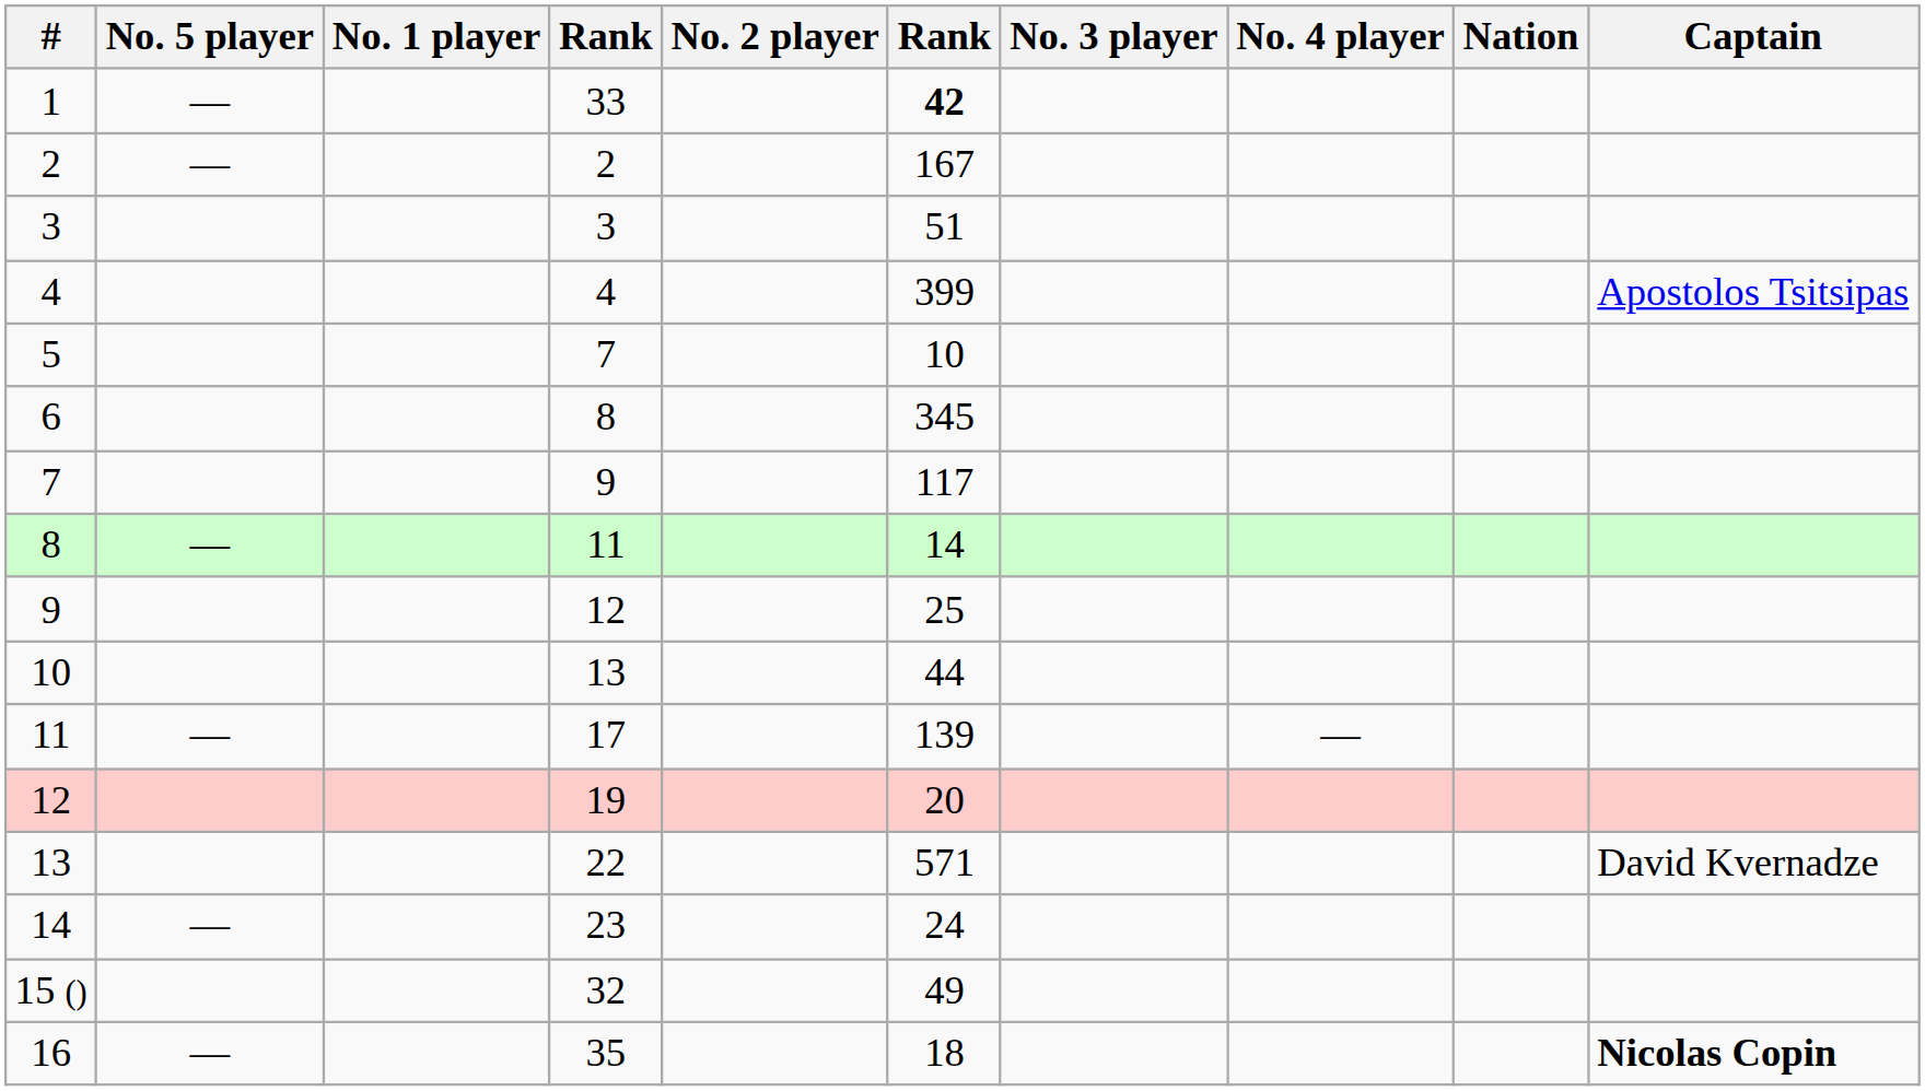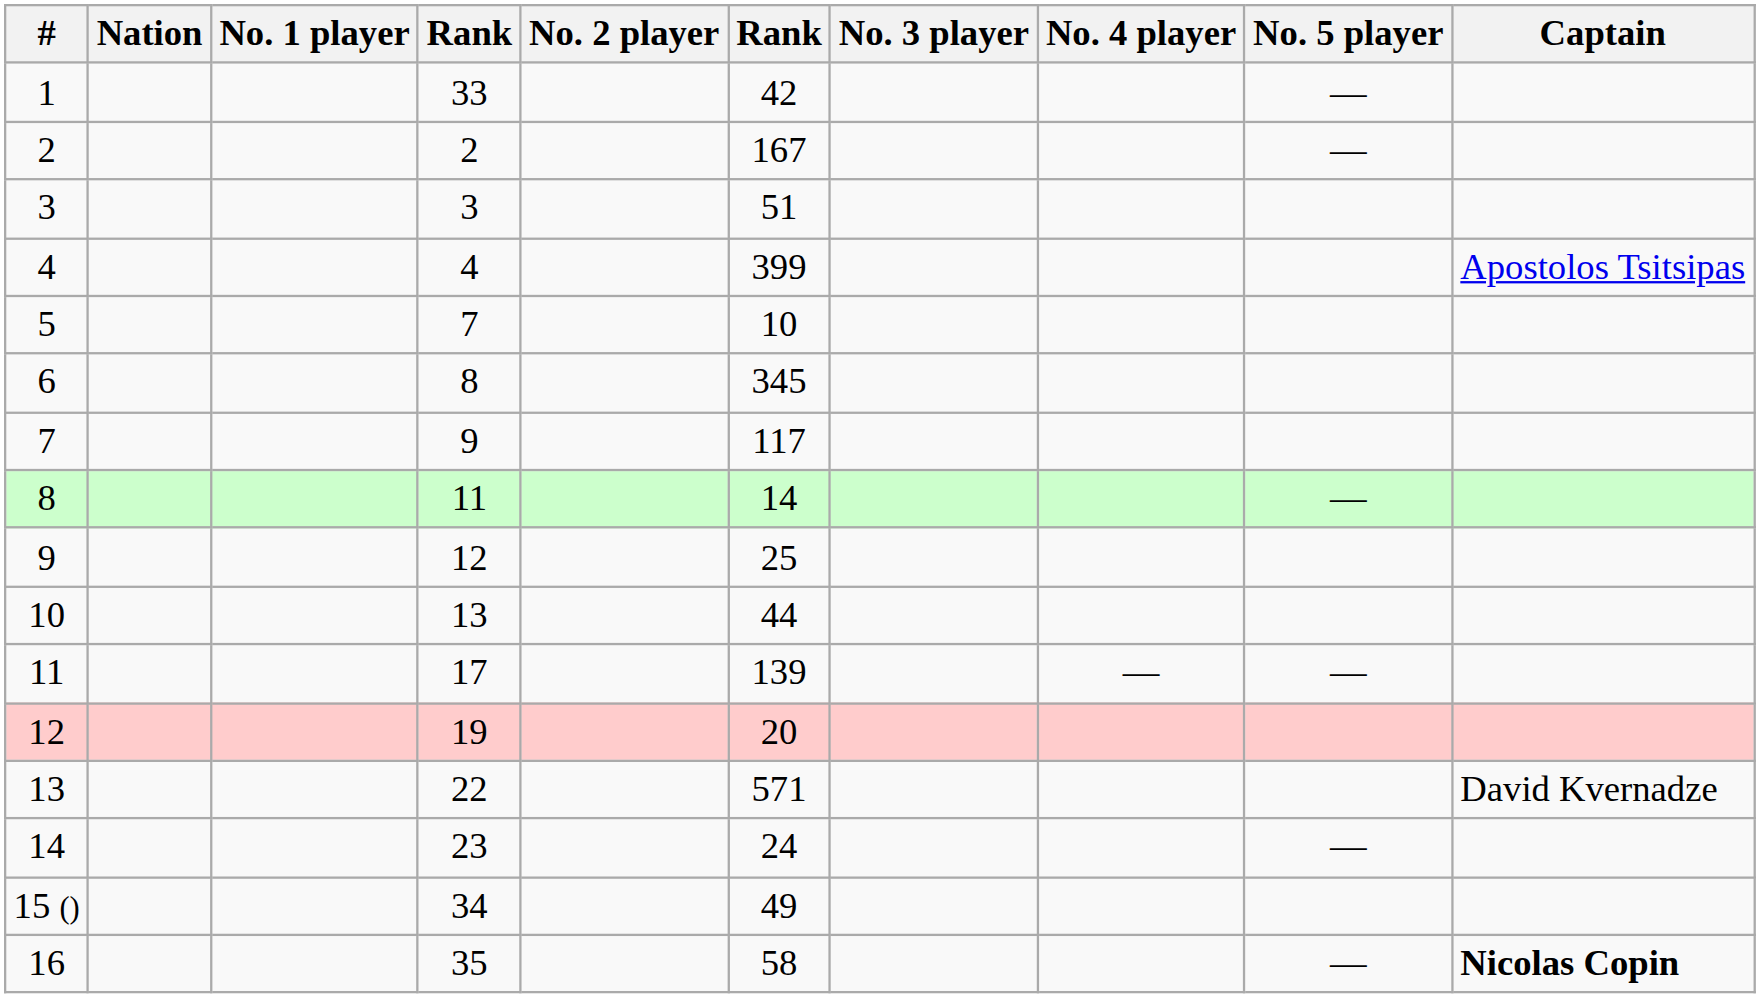 <table class="wikitable sortable nowrap" style=text-align:center;>
 <tr>
 <th>#</th>
-<th>No. 5 player</th>
+<th>Nation</th>
 <th>No. 1 player</th>
 <th>Rank</th>
 <th>No. 2 player</th>
 <th>Rank</th>
 <th>No. 3 player</th>
 <th>No. 4 player</th>
-<th>Nation</th>
+<th>No. 5 player</th>
 <th>Captain</th>
 </tr>
 <tr>
 <td>1</td>
-<td>—</td>
+<td align=left><strong></strong></td>
 <td align=left></td>
 <td>33</td>
 <td align=left></td>
-<td><strong>42</strong></td>
+<td>42</td>
 <td align=left></td>
 <td align=left></td>
-<td align=left><strong></strong></td>
+<td>—</td>
 <td align=left></td>
 </tr>
 <tr>
 <td>2</td>
-<td>—</td>
+<td align=left><strong></strong></td>
 <td align=left></td>
 <td>2</td>
 <td align=left></td>
 <td>167</td>
 <td align=left></td>
 <td align=left></td>
-<td align=left><strong></strong></td>
+<td>—</td>
 <td align=left></td>
 </tr>
 <tr>
 <td>3</td>
-<td align=left></td>
+<td align=left><strong></strong></td>
 <td align=left></td>
 <td>3</td>
 <td align=left></td>
 <td>51</td>
 <td align=left></td>
 <td align=left></td>
-<td align=left><strong></strong></td>
+<td align=left></td>
 <td align=left></td>
 </tr>
 <tr>
 <td>4</td>
-<td align=left></td>
+<td align=left><strong></strong></td>
 <td align=left></td>
 <td>4</td>
 <td align=left></td>
 <td>399</td>
 <td align=left></td>
 <td align=left></td>
-<td align=left><strong></strong></td>
+<td align=left></td>
 <td align=left><a href='#'>Apostolos Tsitsipas</a></td>
 </tr>
 <tr>
 <td>5</td>
-<td align=left></td>
+<td align=left><strong></strong></td>
 <td align=left></td>
 <td>7</td>
 <td align=left></td>
 <td>10</td>
 <td align=left></td>
 <td align=left></td>
-<td align=left><strong></strong></td>
+<td align=left></td>
 <td align=left></td>
 </tr>
 <tr>
 <td>6</td>
-<td align=left></td>
+<td align=left><strong></strong></td>
 <td align=left></td>
 <td>8</td>
 <td align=left></td>
 <td>345</td>
 <td align=left></td>
 <td align=left></td>
-<td align=left><strong></strong></td>
+<td align=left></td>
 <td align=left></td>
 </tr>
 <tr>
 <td>7</td>
-<td align=left></td>
+<td align=left><strong></strong></td>
 <td align=left></td>
 <td>9</td>
 <td align=left></td>
 <td>117</td>
 <td align=left></td>
 <td align=left></td>
-<td align=left><strong></strong></td>
+<td align=left></td>
 <td align=left></td>
 </tr>
 <tr style="background:#cfc;">
 <td>8</td>
-<td>—</td>
+<td align=left><strong></strong></td>
 <td align=left></td>
 <td>11</td>
 <td align=left></td>
 <td>14</td>
 <td align=left></td>
 <td align=left></td>
-<td align=left><strong></strong></td>
+<td>—</td>
 <td align=left></td>
 </tr>
 <tr>
 <td>9</td>
-<td align=left></td>
+<td align=left><strong></strong></td>
 <td align=left></td>
 <td>12</td>
 <td align=left></td>
 <td>25</td>
 <td align=left></td>
 <td align=left></td>
-<td align=left><strong></strong></td>
+<td align=left></td>
 <td align=left></td>
 </tr>
 <tr>
 <td>10</td>
-<td align=left></td>
+<td align=left><strong></strong></td>
 <td align=left></td>
 <td>13</td>
 <td align=left></td>
 <td>44</td>
 <td align=left></td>
 <td align=left></td>
-<td align=left><strong></strong></td>
+<td align=left></td>
 <td align=left></td>
 </tr>
 <tr>
 <td>11</td>
-<td>—</td>
+<td align=left><strong></strong></td>
 <td align=left></td>
 <td>17</td>
 <td align=left></td>
 <td>139</td>
 <td align=left></td>
 <td>—</td>
-<td align=left><strong></strong></td>
+<td>—</td>
 <td align=left></td>
 </tr>
 <tr style="background:#fcc;">
 <td>12</td>
-<td align=left></td>
+<td align=left><strong></strong></td>
 <td align=left></td>
 <td>19</td>
 <td align=left></td>
 <td>20</td>
 <td align=left></td>
 <td align=left></td>
-<td align=left><strong></strong></td>
+<td align=left></td>
 <td align=left></td>
 </tr>
 <tr>
 <td>13</td>
-<td align=left></td>
+<td align=left><strong></strong></td>
 <td align=left></td>
 <td>22</td>
 <td align=left></td>
 <td>571</td>
 <td align=left></td>
 <td align=left></td>
-<td align=left><strong></strong></td>
+<td align=left></td>
 <td align=left>David Kvernadze</td>
 </tr>
 <tr>
 <td>14</td>
-<td>—</td>
+<td align=left><strong></strong></td>
 <td align=left></td>
 <td>23</td>
 <td align=left></td>
 <td>24</td>
 <td align=left></td>
 <td align=left></td>
-<td align=left><strong></strong></td>
+<td>—</td>
 <td align=left></td>
 </tr>
 <tr>
 <td>15 <small>()</small></td>
+<td align=left><strong></strong></td>
 <td align=left></td>
-<td align=left></td>
-<td>32</td>
+<td>34</td>
 <td align=left></td>
 <td>49</td>
 <td align=left></td>
 <td align=left></td>
-<td align=left><strong></strong></td>
+<td align=left></td>
 <td align=left></td>
 </tr>
 <tr>
 <td>16</td>
-<td>—</td>
+<td align=left><strong></strong></td>
 <td align=left></td>
 <td>35</td>
 <td align=left></td>
-<td>18</td>
+<td>58</td>
 <td align=left></td>
 <td align=left></td>
-<td align=left><strong></strong></td>
+<td>—</td>
 <td align=left><strong>Nicolas Copin</strong></td>
 </tr>
 </table>
